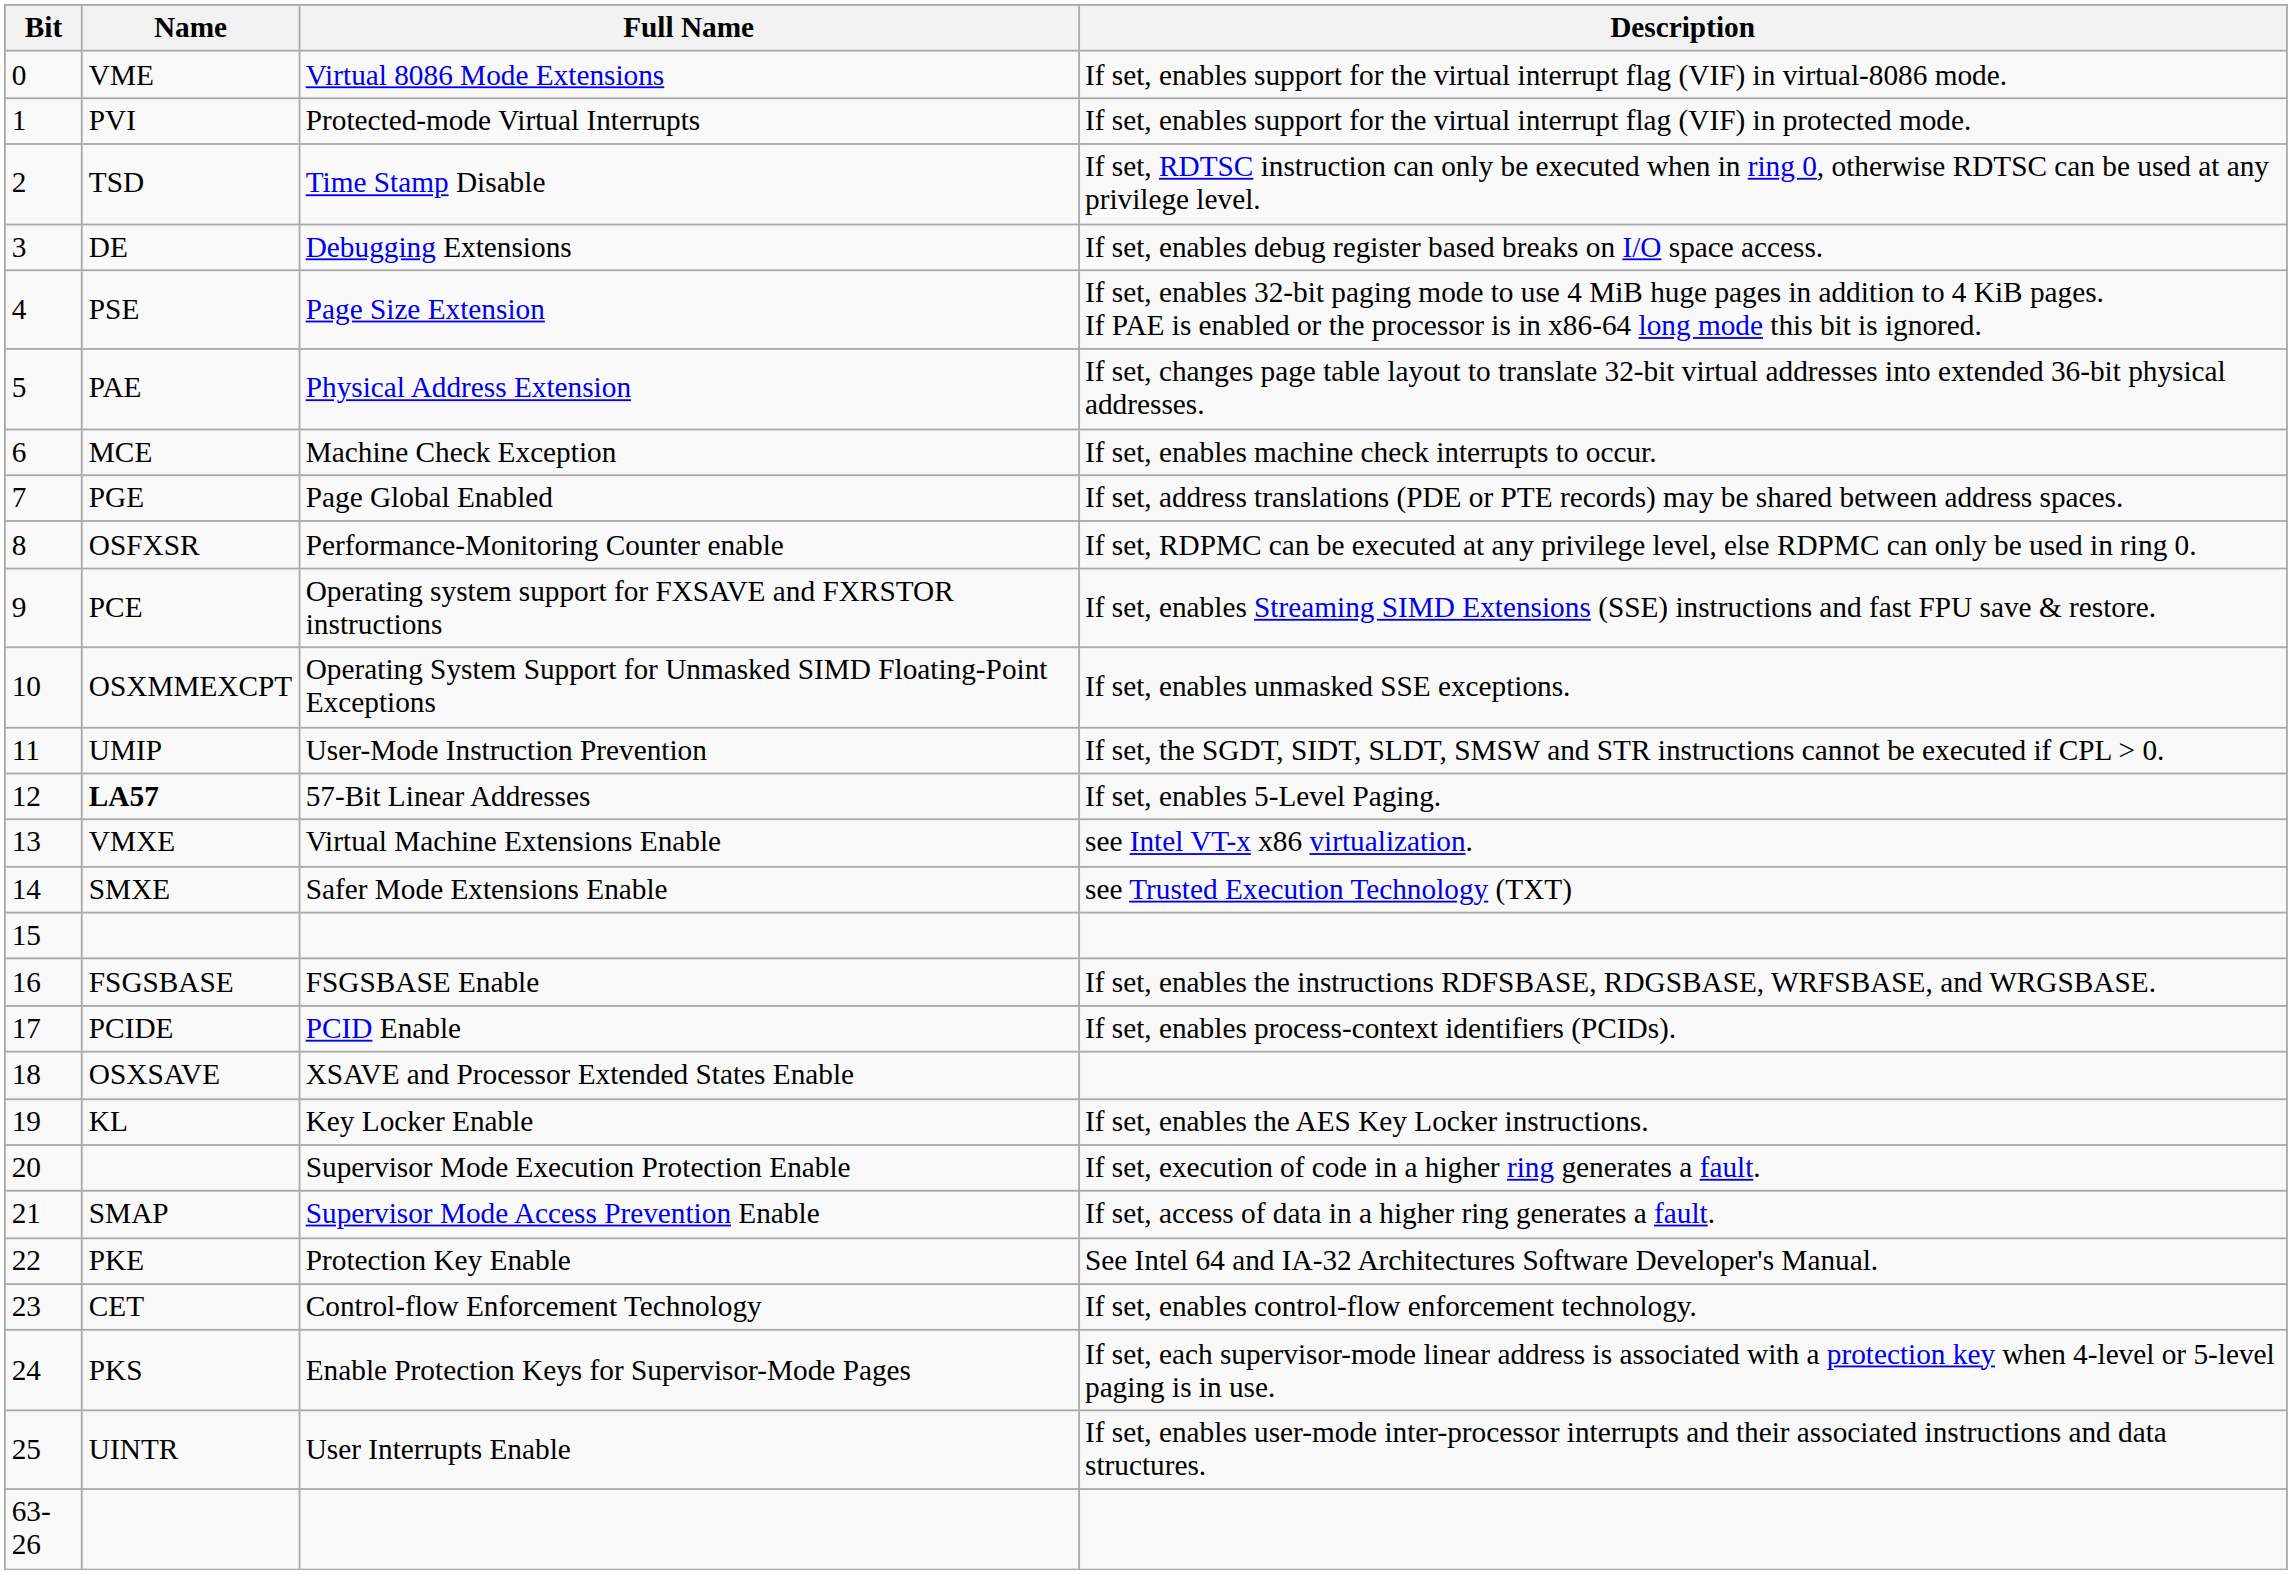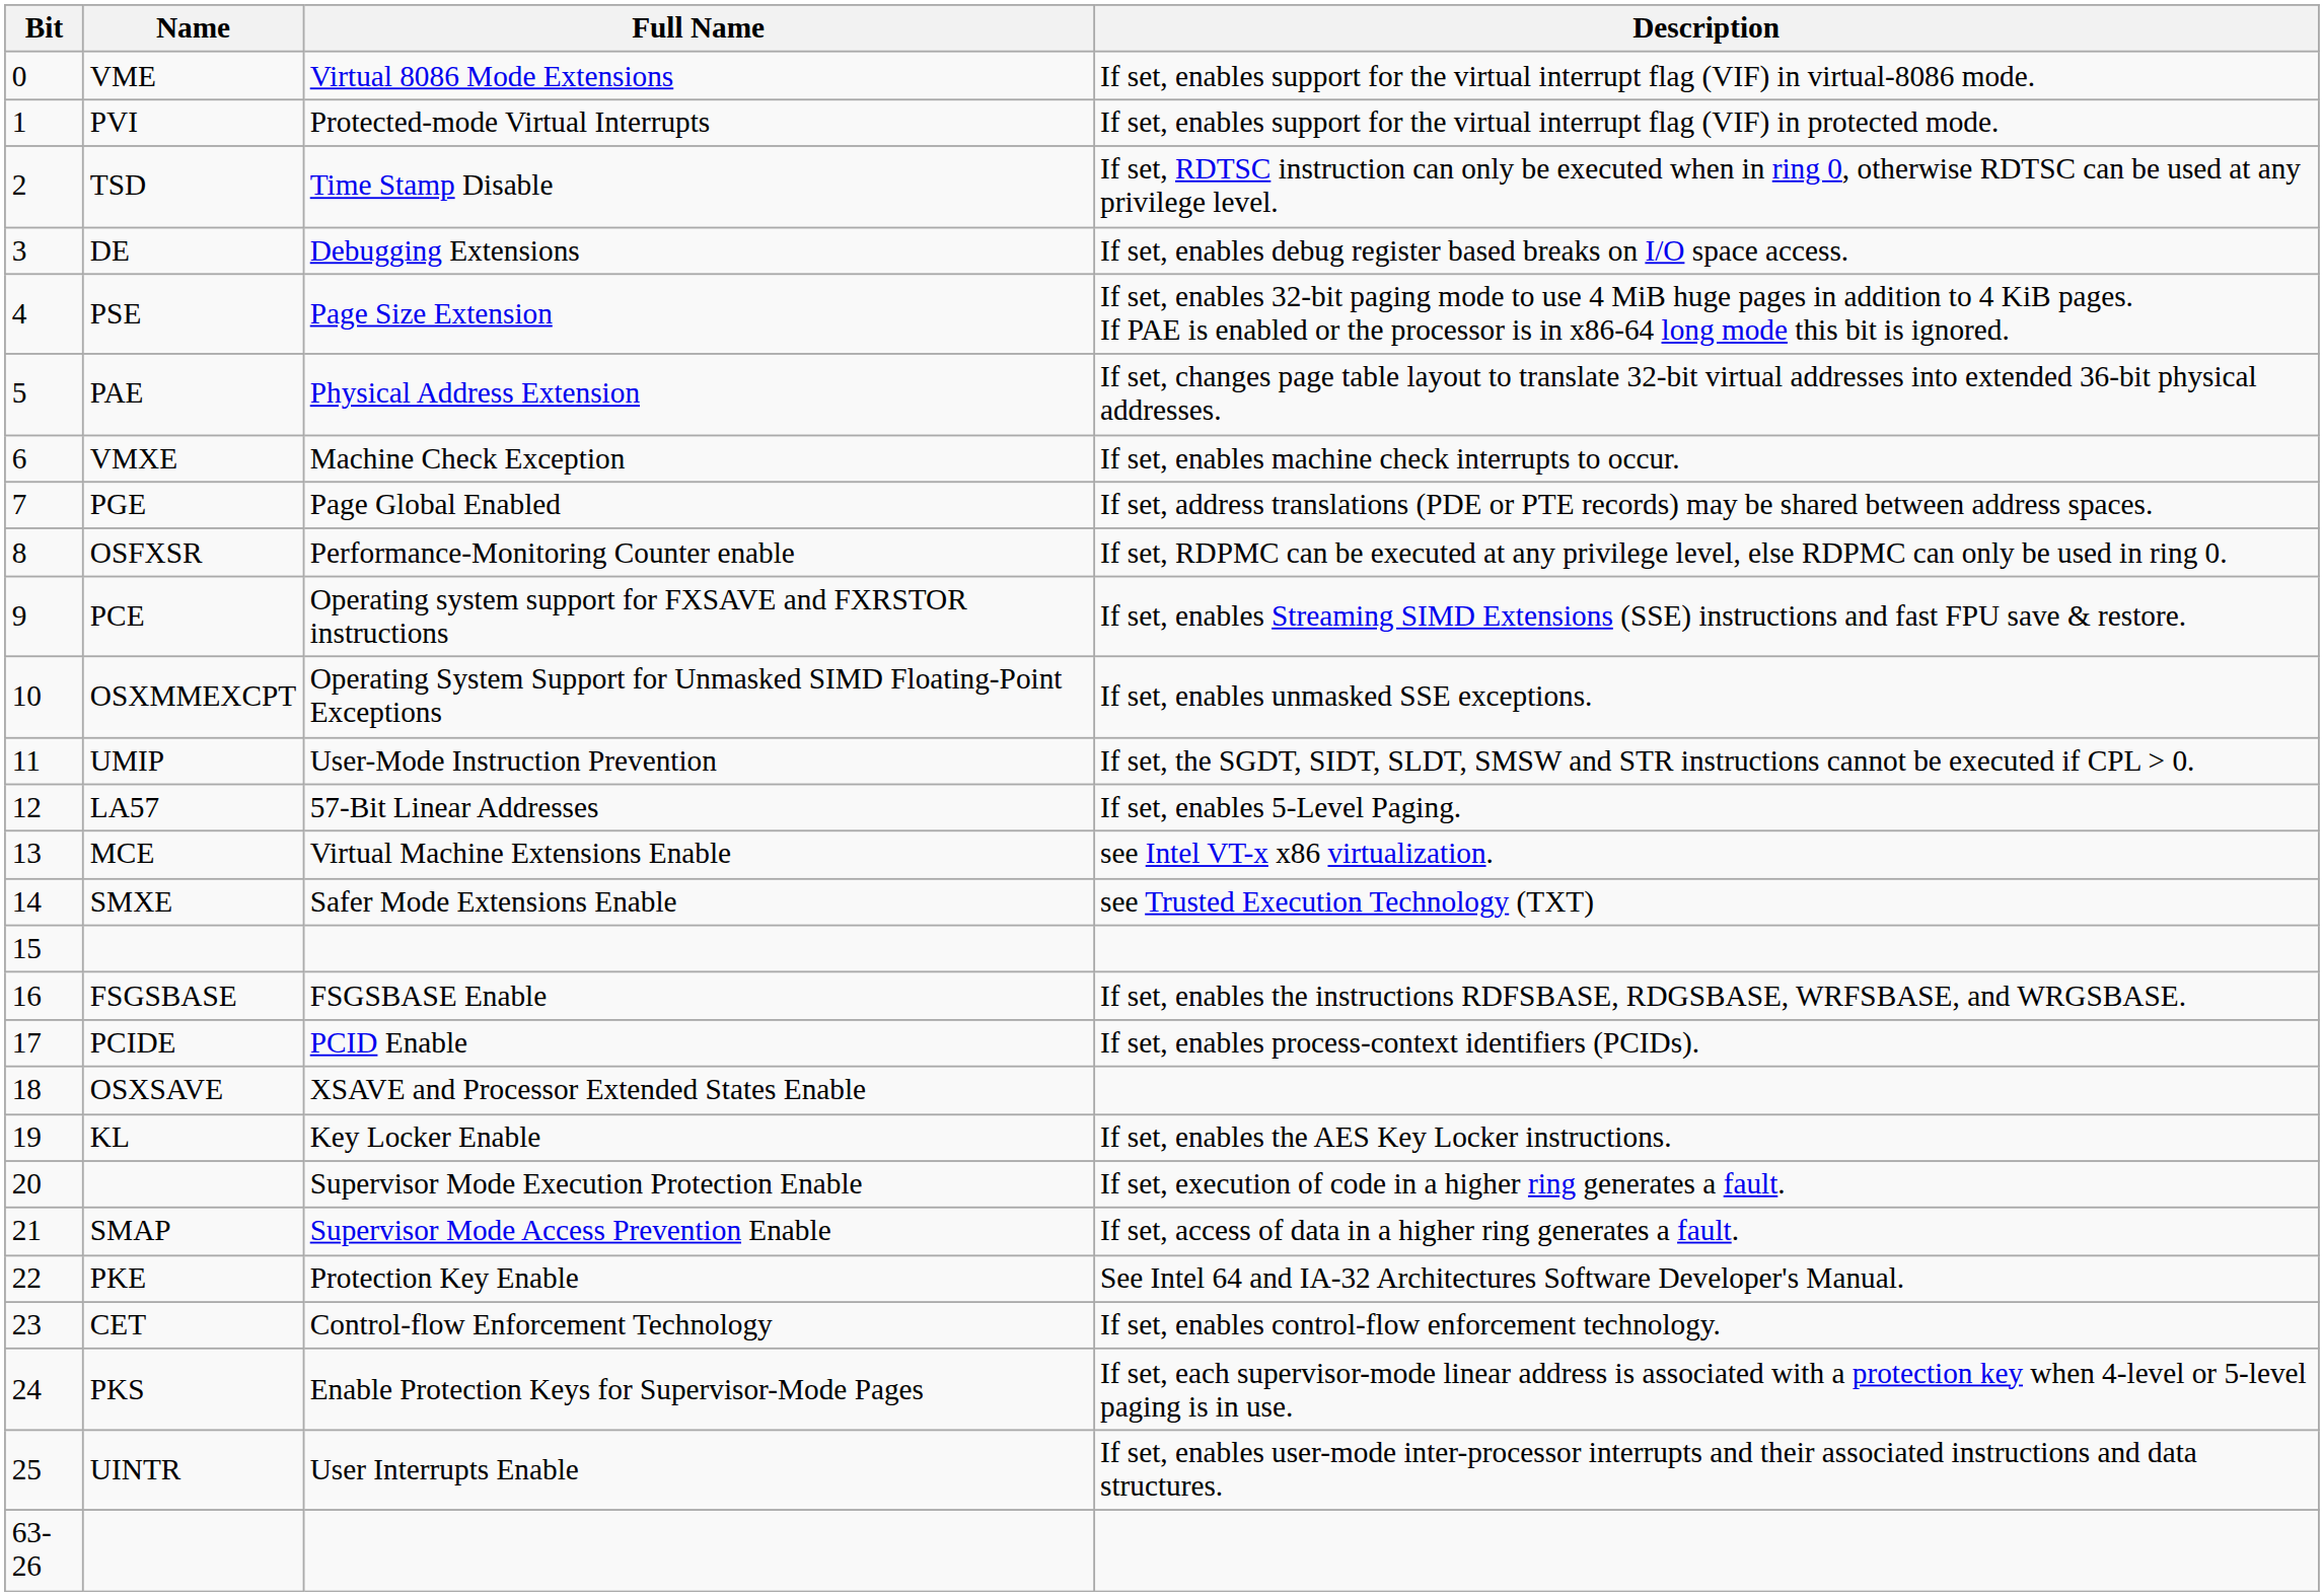 <table class="wikitable">
 <tr>
 <th>Bit</th>
 <th>Name</th>
 <th>Full Name</th>
 <th>Description</th>
 </tr>
 <tr>
 <td>0</td>
 <td>VME</td>
 <td><a href='#'>Virtual 8086 Mode Extensions</a></td>
 <td>If set, enables support for the virtual interrupt flag (VIF) in virtual-8086 mode.</td>
 </tr>
 <tr>
 <td>1</td>
 <td>PVI</td>
 <td>Protected-mode Virtual Interrupts</td>
 <td>If set, enables support for the virtual interrupt flag (VIF) in protected mode.</td>
 </tr>
 <tr>
 <td>2</td>
 <td>TSD</td>
 <td><a href='#'>Time Stamp</a> Disable</td>
 <td>If set, <a href='#'>RDTSC</a> instruction can only be executed when in <a href='#'>ring 0</a>, otherwise RDTSC can be used at any privilege level.</td>
 </tr>
 <tr>
 <td>3</td>
 <td>DE</td>
 <td><a href='#'>Debugging</a> Extensions</td>
 <td>If set, enables debug register based breaks on <a href='#'>I/O</a> space access.</td>
 </tr>
 <tr>
 <td>4</td>
 <td>PSE</td>
 <td><a href='#'>Page Size Extension</a></td>
 <td>If set, enables 32-bit paging mode to use 4 MiB huge pages in addition to 4 KiB pages.<br>If PAE is enabled or the processor is in x86-64 <a href='#'>long mode</a> this bit is ignored.</td>
 </tr>
 <tr>
 <td>5</td>
 <td>PAE</td>
 <td><a href='#'>Physical Address Extension</a></td>
 <td>If set, changes page table layout to translate 32-bit virtual addresses into extended 36-bit physical addresses.</td>
 </tr>
 <tr>
 <td>6</td>
-<td>MCE</td>
+<td>VMXE</td>
 <td>Machine Check Exception</td>
 <td>If set, enables machine check interrupts to occur.</td>
 </tr>
 <tr>
 <td>7</td>
 <td>PGE</td>
 <td>Page Global Enabled</td>
 <td>If set, address translations (PDE or PTE records) may be shared between address spaces.</td>
 </tr>
 <tr>
 <td>8</td>
 <td>OSFXSR</td>
 <td>Performance-Monitoring Counter enable</td>
 <td>If set, RDPMC can be executed at any privilege level, else RDPMC can only be used in ring 0.</td>
 </tr>
 <tr>
 <td>9</td>
 <td>PCE</td>
 <td>Operating system support for FXSAVE and FXRSTOR instructions</td>
 <td>If set, enables <a href='#'>Streaming SIMD Extensions</a> (SSE) instructions and fast FPU save & restore.</td>
 </tr>
 <tr>
 <td>10</td>
 <td>OSXMMEXCPT</td>
 <td>Operating System Support for Unmasked SIMD Floating-Point Exceptions</td>
 <td>If set, enables unmasked SSE exceptions.</td>
 </tr>
 <tr>
 <td>11</td>
 <td>UMIP</td>
 <td>User-Mode Instruction Prevention</td>
 <td>If set, the SGDT, SIDT, SLDT, SMSW and STR instructions cannot be executed if CPL > 0.</td>
 </tr>
 <tr>
 <td>12</td>
-<td><strong>LA57</strong></td>
+<td>LA57</td>
 <td>57-Bit Linear Addresses</td>
 <td>If set, enables 5-Level Paging.</td>
 </tr>
 <tr>
 <td>13</td>
-<td>VMXE</td>
+<td>MCE</td>
 <td>Virtual Machine Extensions Enable</td>
 <td>see <a href='#'>Intel VT-x</a> x86 <a href='#'>virtualization</a>.</td>
 </tr>
 <tr>
 <td>14</td>
 <td>SMXE</td>
 <td>Safer Mode Extensions Enable</td>
 <td>see <a href='#'>Trusted Execution Technology</a> (TXT)</td>
 </tr>
 <tr>
 <td>15</td>
 <td></td>
 <td></td>
 <td></td>
 </tr>
 <tr>
 <td>16</td>
 <td>FSGSBASE</td>
 <td>FSGSBASE Enable</td>
 <td>If set, enables the instructions RDFSBASE, RDGSBASE, WRFSBASE, and WRGSBASE.</td>
 </tr>
 <tr>
 <td>17</td>
 <td>PCIDE</td>
 <td><a href='#'>PCID</a> Enable</td>
 <td>If set, enables process-context identifiers (PCIDs).</td>
 </tr>
 <tr>
 <td>18</td>
 <td>OSXSAVE</td>
 <td>XSAVE and Processor Extended States Enable</td>
 <td></td>
 </tr>
 <tr>
 <td>19</td>
 <td>KL</td>
 <td>Key Locker Enable</td>
 <td>If set, enables the AES Key Locker instructions.</td>
 </tr>
 <tr>
 <td>20</td>
 <td></td>
 <td>Supervisor Mode Execution Protection Enable</td>
 <td>If set, execution of code in a higher <a href='#'>ring</a> generates a <a href='#'>fault</a>.</td>
 </tr>
 <tr>
 <td>21</td>
 <td>SMAP</td>
 <td><a href='#'>Supervisor Mode Access Prevention</a> Enable</td>
 <td>If set, access of data in a higher ring generates a <a href='#'>fault</a>.</td>
 </tr>
 <tr>
 <td>22</td>
 <td>PKE</td>
 <td>Protection Key Enable</td>
 <td>See Intel 64 and IA-32 Architectures Software Developer's Manual.</td>
 </tr>
 <tr>
 <td>23</td>
 <td>CET</td>
 <td>Control-flow Enforcement Technology</td>
 <td>If set, enables control-flow enforcement technology.</td>
 </tr>
 <tr>
 <td>24</td>
 <td>PKS</td>
 <td>Enable Protection Keys for Supervisor-Mode Pages</td>
 <td>If set, each supervisor-mode linear address is associated with a <a href='#'>protection key</a> when 4-level or 5-level paging is in use.</td>
 </tr>
 <tr>
 <td>25</td>
 <td>UINTR</td>
 <td>User Interrupts Enable</td>
 <td>If set, enables user-mode inter-processor interrupts and their associated instructions and data structures.</td>
 </tr>
 <tr>
 <td>63-26</td>
 <td></td>
 <td></td>
 <td> </td>
 </tr>
 </table>
